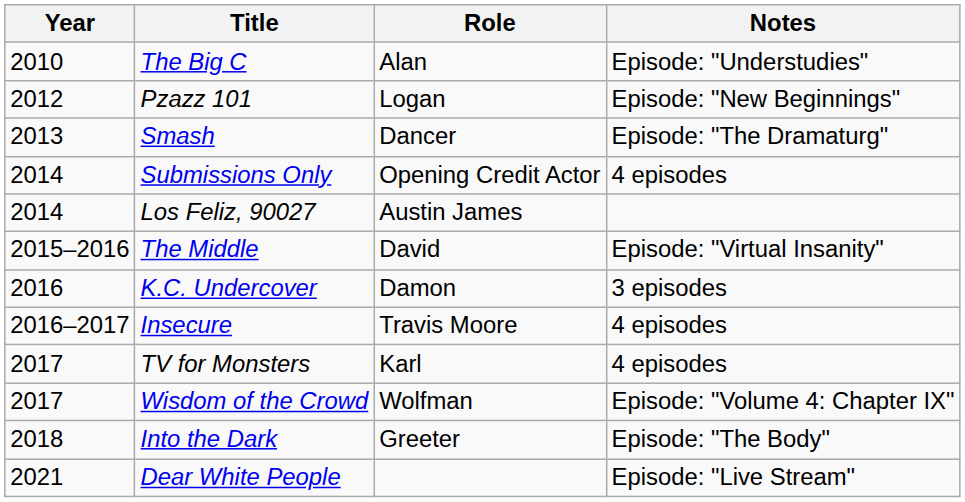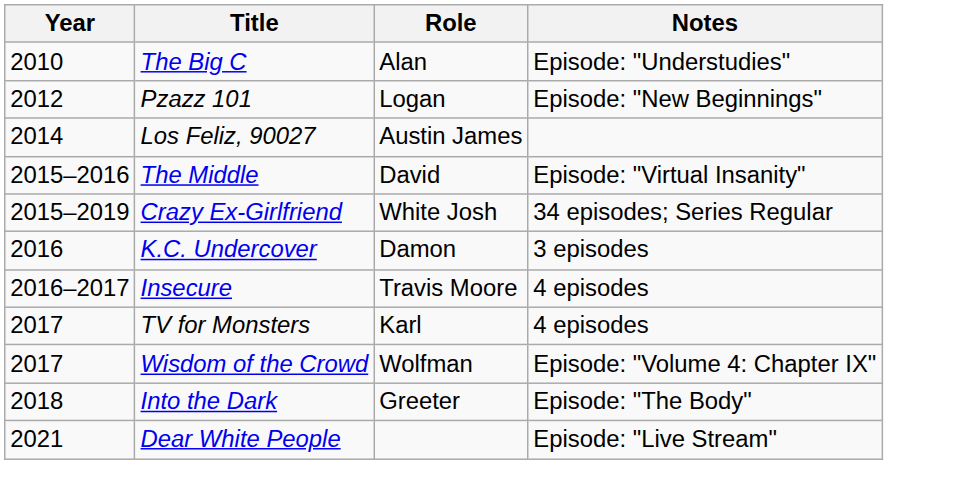 <table class="wikitable sortable">
 <tr>
 <th>Year</th>
 <th>Title</th>
 <th>Role</th>
 <th>Notes</th>
 </tr>
 <tr>
 <td>2010</td>
 <td><a href='#'><em>The Big C</em></a></td>
 <td>Alan</td>
 <td>Episode: "Understudies"</td>
 </tr>
 <tr>
 <td>2012</td>
 <td><em>Pzazz 101</em></td>
 <td>Logan</td>
 <td>Episode: "New Beginnings"</td>
 </tr>
 <tr>
-<td>2013</td>
-<td><a href='#'><em>Smash</em></a></td>
-<td>Dancer</td>
-<td>Episode: "The Dramaturg"</td>
-</tr>
-<tr>
-<td>2014</td>
-<td><em><a href='#'>Submissions Only</a></em></td>
-<td>Opening Credit Actor</td>
-<td>4 episodes</td>
-</tr>
-<tr>
 <td>2014</td>
 <td><em>Los Feliz, 90027</em></td>
 <td>Austin James</td>
 <td></td>
 </tr>
 <tr>
 <td>2015–2016</td>
 <td><a href='#'><em>The Middle</em></a></td>
 <td>David</td>
 <td>Episode: "Virtual Insanity"</td>
+</tr>
+<tr>
+<td>2015–2019</td>
+<td><em><a href='#'>Crazy Ex-Girlfriend</a></em></td>
+<td>White Josh</td>
+<td>34 episodes; Series Regular</td>
 </tr>
 <tr>
 <td>2016</td>
 <td><em><a href='#'>K.C. Undercover</a></em></td>
 <td>Damon</td>
 <td>3 episodes</td>
 </tr>
 <tr>
 <td>2016–2017</td>
 <td><a href='#'><em>Insecure</em></a></td>
 <td>Travis Moore</td>
 <td>4 episodes</td>
 </tr>
 <tr>
 <td>2017</td>
 <td><em>TV for Monsters</em></td>
 <td>Karl</td>
 <td>4 episodes</td>
 </tr>
 <tr>
 <td>2017</td>
 <td><em><a href='#'>Wisdom of the Crowd</a></em></td>
 <td>Wolfman</td>
 <td>Episode: "Volume 4: Chapter IX"</td>
 </tr>
 <tr>
 <td>2018</td>
 <td><a href='#'><em>Into the Dark</em></a></td>
 <td>Greeter</td>
 <td>Episode: "The Body"</td>
 </tr>
 <tr>
 <td>2021</td>
 <td><a href='#'><em>Dear White People</em></a></td>
 <td></td>
 <td>Episode: "Live Stream"</td>
 </tr>
 </table>
